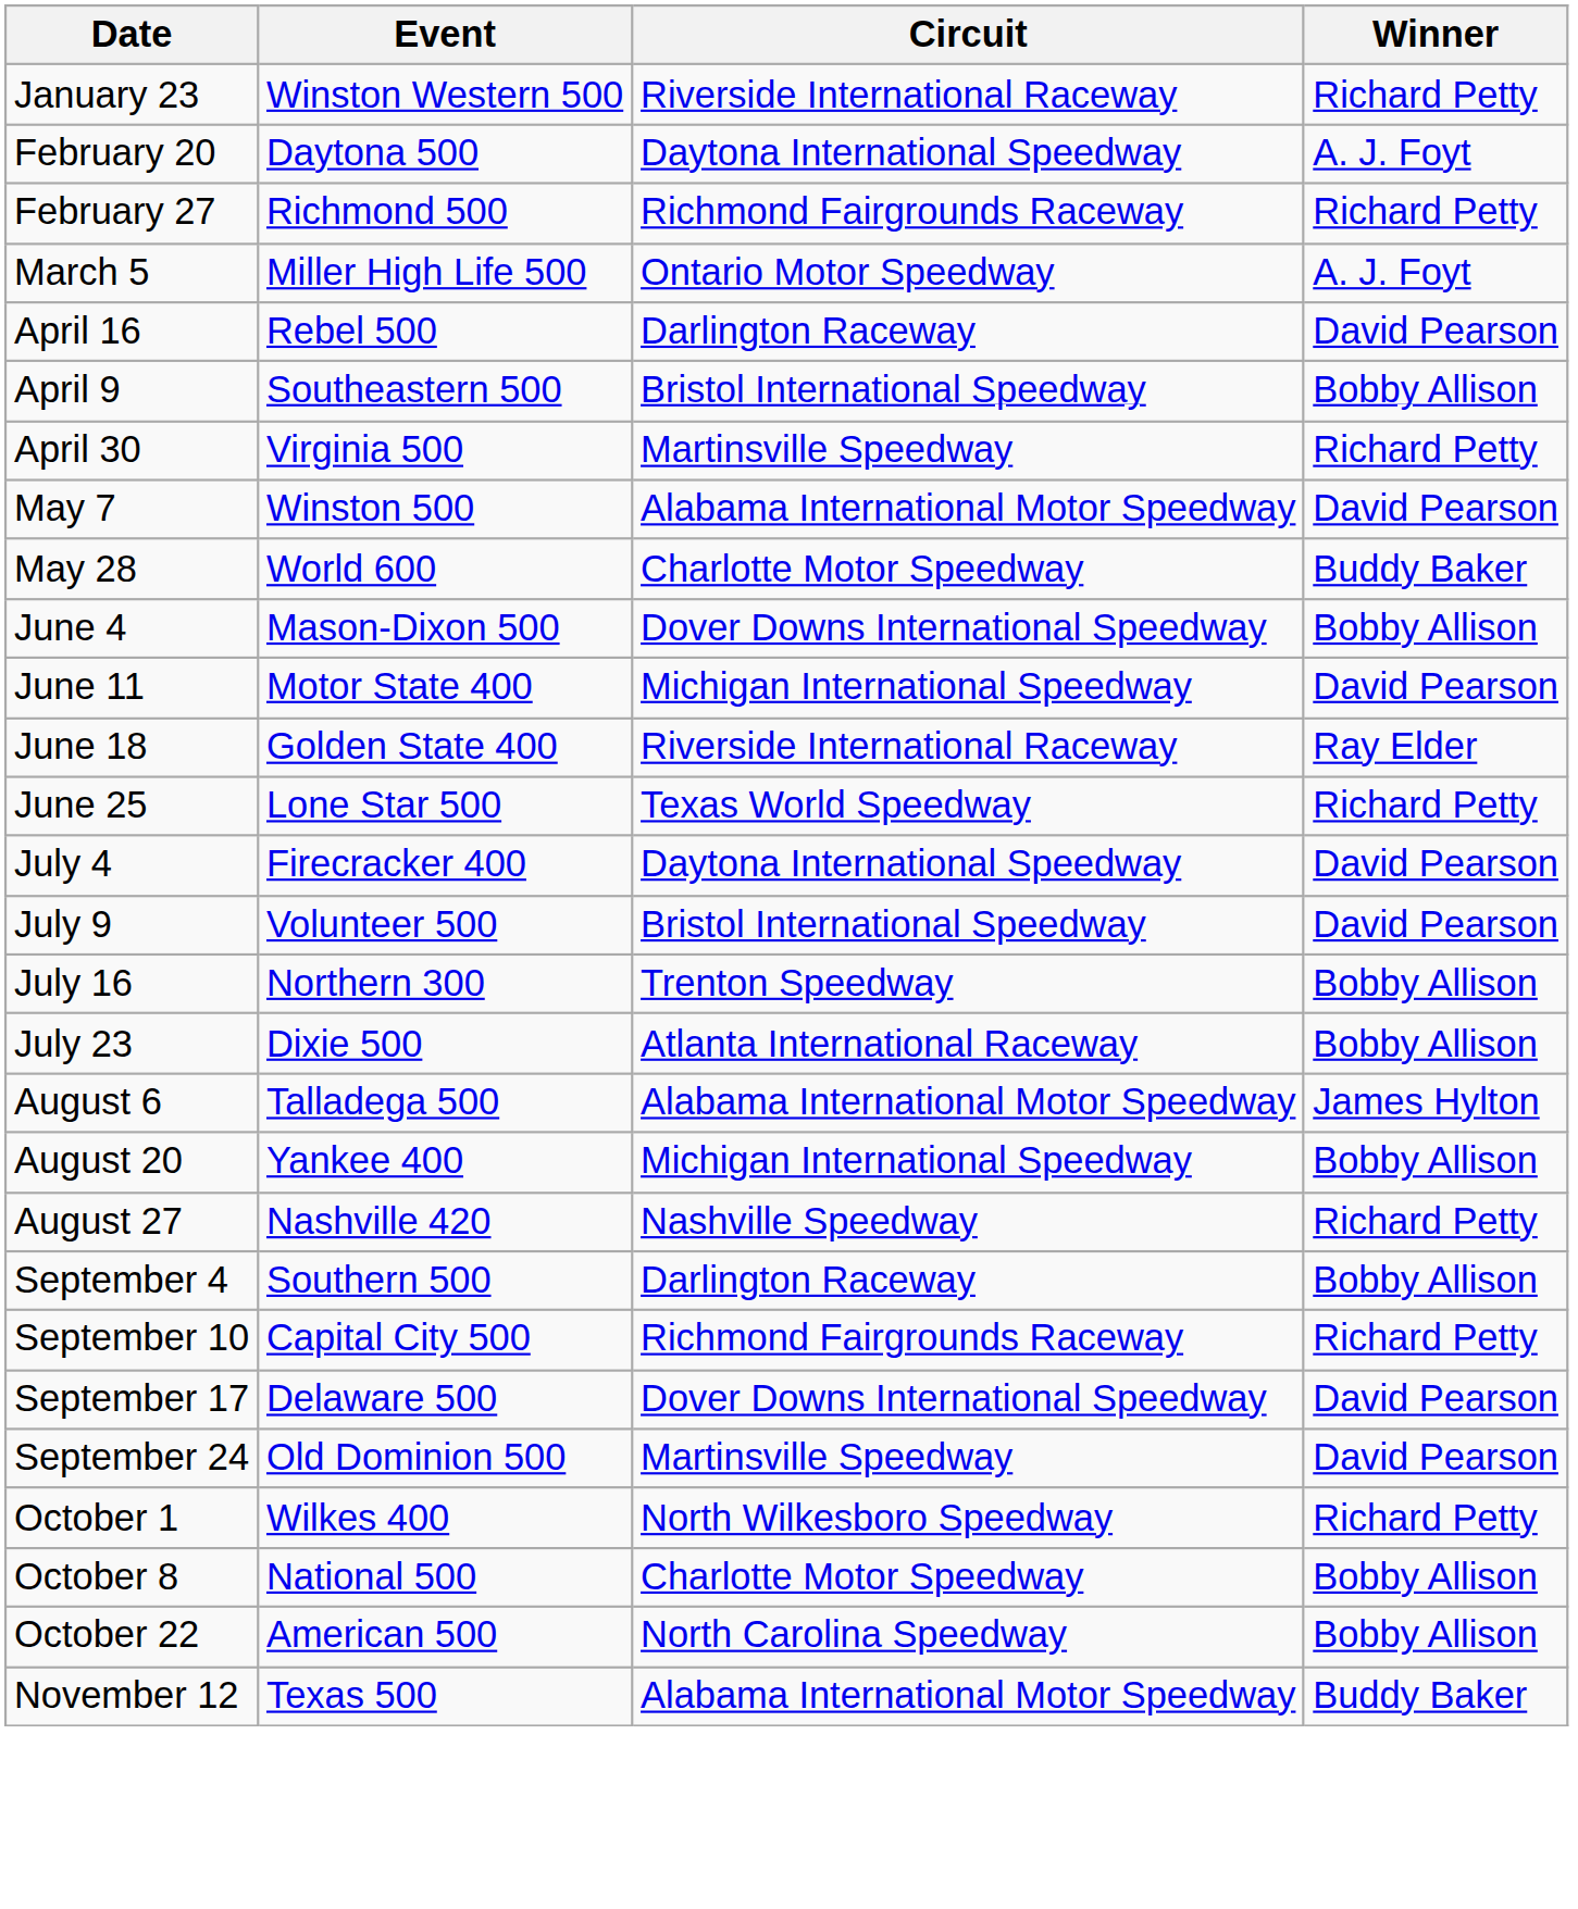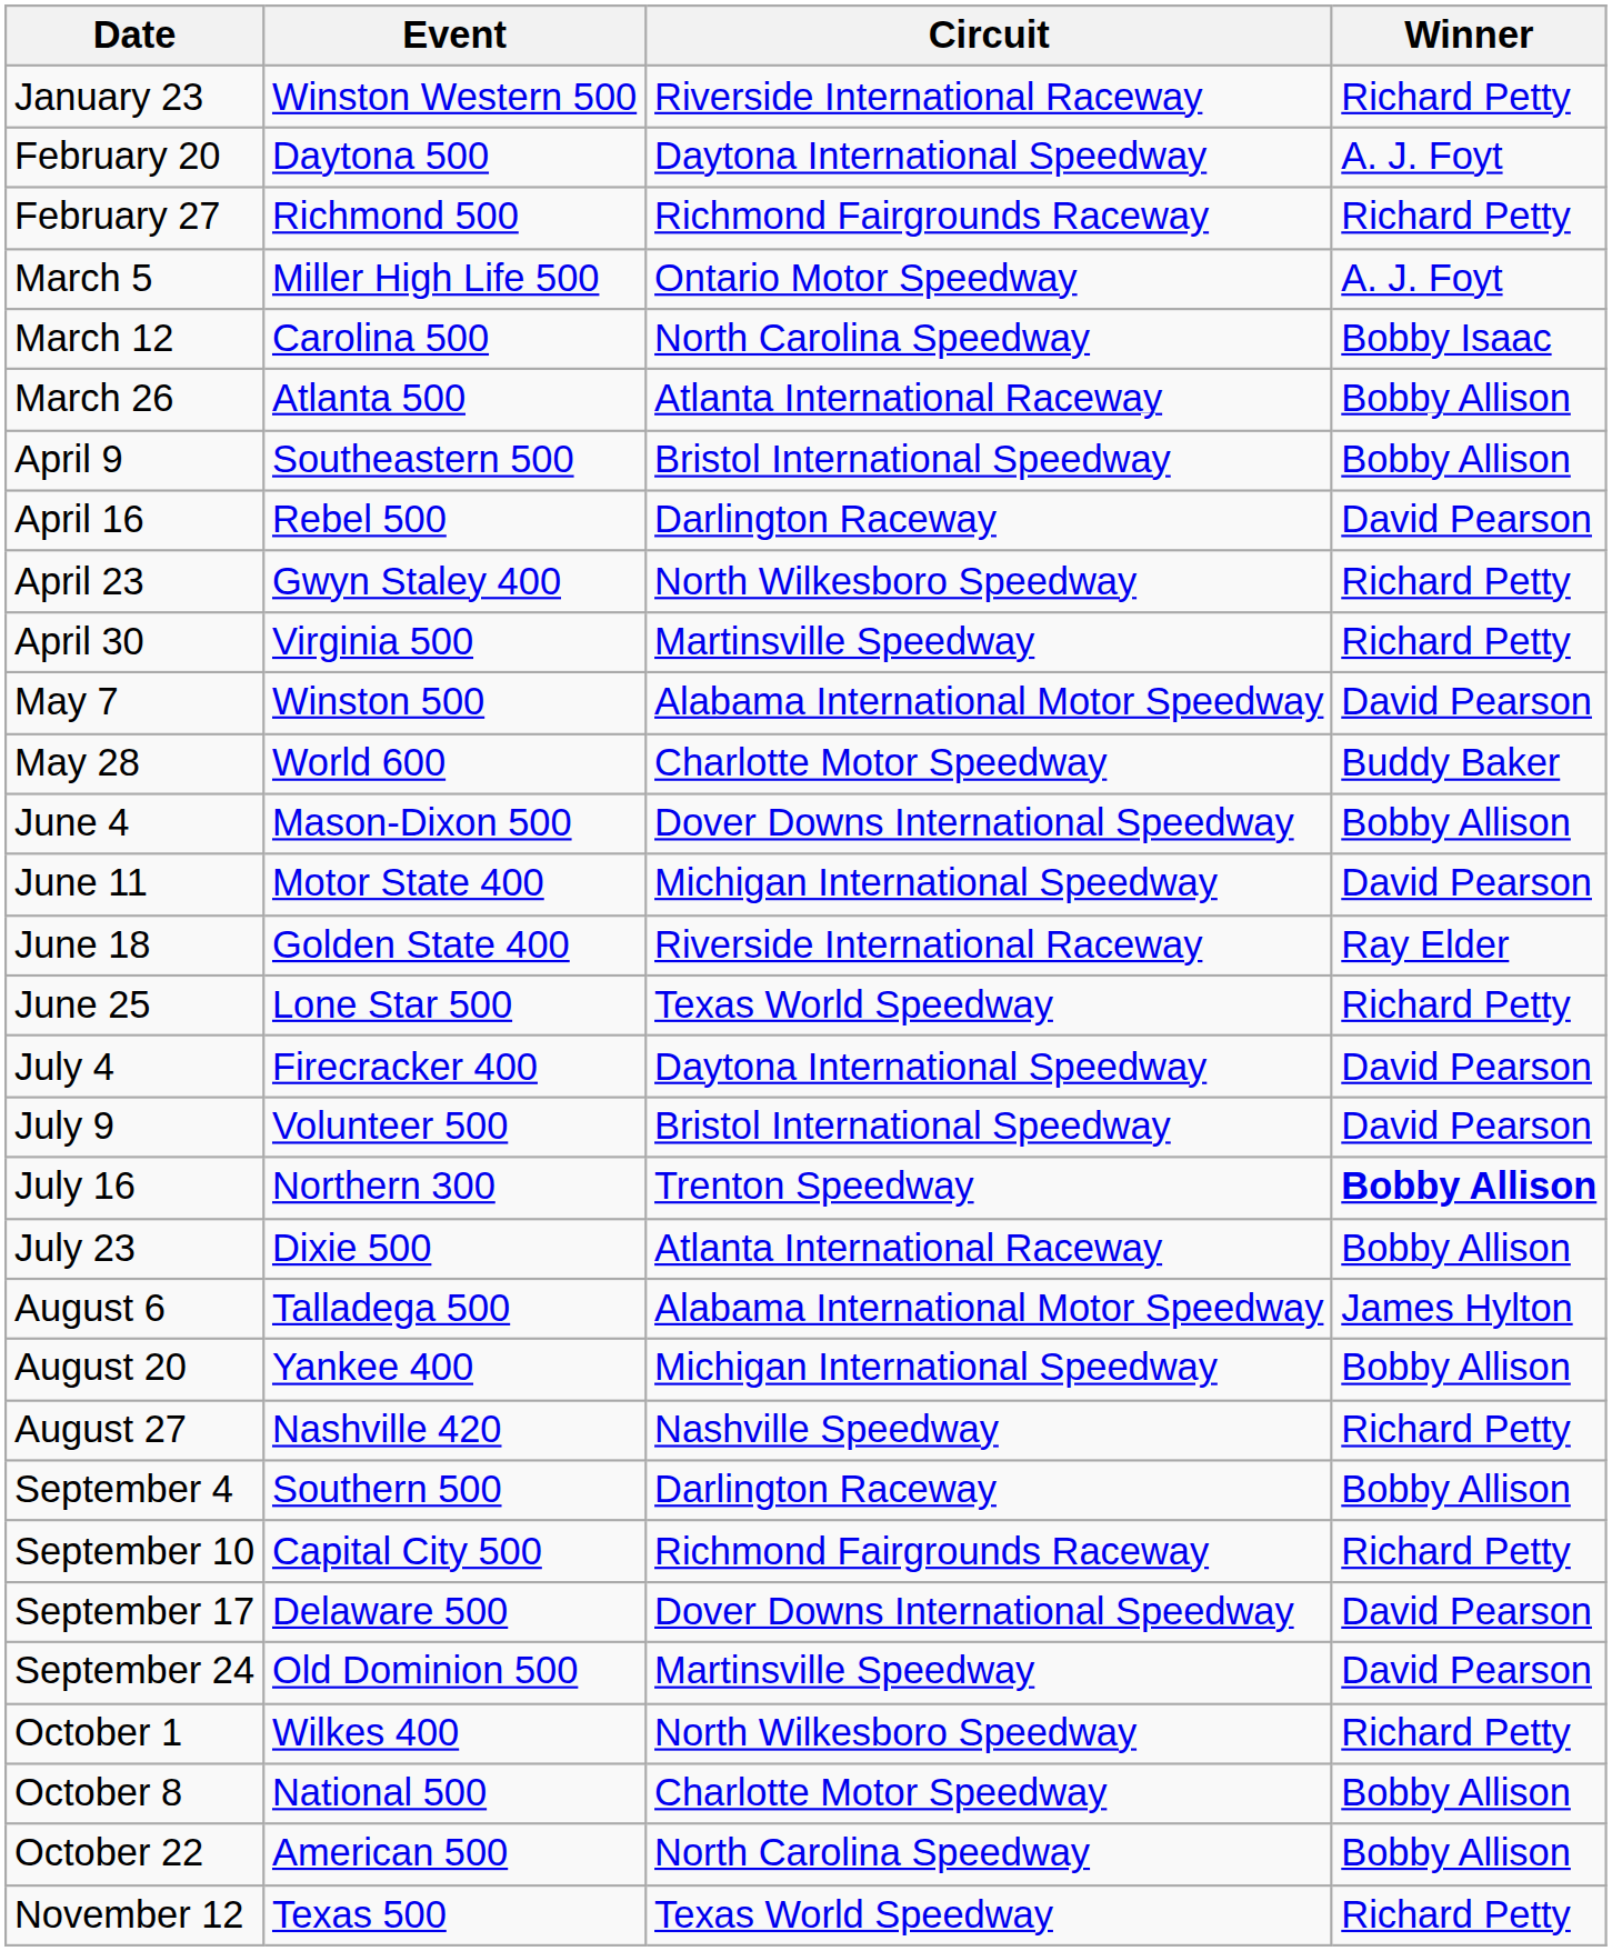 <table class="wikitable sortable">
 <tr align=left style="background:#DDDDDD;">
 <th>Date</th>
 <th>Event</th>
 <th>Circuit</th>
 <th>Winner</th>
 </tr>
 <tr>
 <td>January 23</td>
 <td><a href='#'>Winston Western 500</a></td>
 <td><a href='#'>Riverside International Raceway</a></td>
 <td><a href='#'>Richard Petty</a></td>
 </tr>
 <tr>
 <td>February 20</td>
 <td><a href='#'>Daytona 500</a></td>
 <td><a href='#'>Daytona International Speedway</a></td>
 <td><a href='#'>A. J. Foyt</a></td>
 </tr>
 <tr>
 <td>February 27</td>
 <td><a href='#'>Richmond 500</a></td>
 <td><a href='#'>Richmond Fairgrounds Raceway</a></td>
 <td><a href='#'>Richard Petty</a></td>
 </tr>
 <tr>
 <td>March 5</td>
 <td><a href='#'>Miller High Life 500</a></td>
 <td><a href='#'>Ontario Motor Speedway</a></td>
 <td><a href='#'>A. J. Foyt</a></td>
 </tr>
 <tr>
+<td>March 12</td>
+<td><a href='#'>Carolina 500</a></td>
+<td><a href='#'>North Carolina Speedway</a></td>
+<td><a href='#'>Bobby Isaac</a></td>
+</tr>
+<tr>
+<td>March 26</td>
+<td><a href='#'>Atlanta 500</a></td>
+<td><a href='#'>Atlanta International Raceway</a></td>
+<td><a href='#'>Bobby Allison</a></td>
+</tr>
+<tr>
+<td>April 9</td>
+<td><a href='#'>Southeastern 500</a></td>
+<td><a href='#'>Bristol International Speedway</a></td>
+<td><a href='#'>Bobby Allison</a></td>
+</tr>
+<tr>
 <td>April 16</td>
 <td><a href='#'>Rebel 500</a></td>
 <td><a href='#'>Darlington Raceway</a></td>
 <td><a href='#'>David Pearson</a></td>
 </tr>
 <tr>
-<td>April 9</td>
-<td><a href='#'>Southeastern 500</a></td>
-<td><a href='#'>Bristol International Speedway</a></td>
-<td><a href='#'>Bobby Allison</a></td>
+<td>April 23</td>
+<td><a href='#'>Gwyn Staley 400</a></td>
+<td><a href='#'>North Wilkesboro Speedway</a></td>
+<td><a href='#'>Richard Petty</a></td>
 </tr>
 <tr>
 <td>April 30</td>
 <td><a href='#'>Virginia 500</a></td>
 <td><a href='#'>Martinsville Speedway</a></td>
 <td><a href='#'>Richard Petty</a></td>
 </tr>
 <tr>
 <td>May 7</td>
 <td><a href='#'>Winston 500</a></td>
 <td><a href='#'>Alabama International Motor Speedway</a></td>
 <td><a href='#'>David Pearson</a></td>
 </tr>
 <tr>
 <td>May 28</td>
 <td><a href='#'>World 600</a></td>
 <td><a href='#'>Charlotte Motor Speedway</a></td>
 <td><a href='#'>Buddy Baker</a></td>
 </tr>
 <tr>
 <td>June 4</td>
 <td><a href='#'>Mason-Dixon 500</a></td>
 <td><a href='#'>Dover Downs International Speedway</a></td>
 <td><a href='#'>Bobby Allison</a></td>
 </tr>
 <tr>
 <td>June 11</td>
 <td><a href='#'>Motor State 400</a></td>
 <td><a href='#'>Michigan International Speedway</a></td>
 <td><a href='#'>David Pearson</a></td>
 </tr>
 <tr>
 <td>June 18</td>
 <td><a href='#'>Golden State 400</a></td>
 <td><a href='#'>Riverside International Raceway</a></td>
 <td><a href='#'>Ray Elder</a></td>
 </tr>
 <tr>
 <td>June 25</td>
 <td><a href='#'>Lone Star 500</a></td>
 <td><a href='#'>Texas World Speedway</a></td>
 <td><a href='#'>Richard Petty</a></td>
 </tr>
 <tr>
 <td>July 4</td>
 <td><a href='#'>Firecracker 400</a></td>
 <td><a href='#'>Daytona International Speedway</a></td>
 <td><a href='#'>David Pearson</a></td>
 </tr>
 <tr>
 <td>July 9</td>
 <td><a href='#'>Volunteer 500</a></td>
 <td><a href='#'>Bristol International Speedway</a></td>
 <td><a href='#'>David Pearson</a></td>
 </tr>
 <tr>
 <td>July 16</td>
 <td><a href='#'>Northern 300</a></td>
 <td><a href='#'>Trenton Speedway</a></td>
-<td><a href='#'>Bobby Allison</a></td>
+<td><strong><a href='#'>Bobby Allison</a></strong></td>
 </tr>
 <tr>
 <td>July 23</td>
 <td><a href='#'>Dixie 500</a></td>
 <td><a href='#'>Atlanta International Raceway</a></td>
 <td><a href='#'>Bobby Allison</a></td>
 </tr>
 <tr>
 <td>August 6</td>
 <td><a href='#'>Talladega 500</a></td>
 <td><a href='#'>Alabama International Motor Speedway</a></td>
 <td><a href='#'>James Hylton</a></td>
 </tr>
 <tr>
 <td>August 20</td>
 <td><a href='#'>Yankee 400</a></td>
 <td><a href='#'>Michigan International Speedway</a></td>
 <td><a href='#'>Bobby Allison</a></td>
 </tr>
 <tr>
 <td>August 27</td>
 <td><a href='#'>Nashville 420</a></td>
 <td><a href='#'>Nashville Speedway</a></td>
 <td><a href='#'>Richard Petty</a></td>
 </tr>
 <tr>
 <td>September 4</td>
 <td><a href='#'>Southern 500</a></td>
 <td><a href='#'>Darlington Raceway</a></td>
 <td><a href='#'>Bobby Allison</a></td>
 </tr>
 <tr>
 <td>September 10</td>
 <td><a href='#'>Capital City 500</a></td>
 <td><a href='#'>Richmond Fairgrounds Raceway</a></td>
 <td><a href='#'>Richard Petty</a></td>
 </tr>
 <tr>
 <td>September 17</td>
 <td><a href='#'>Delaware 500</a></td>
 <td><a href='#'>Dover Downs International Speedway</a></td>
 <td><a href='#'>David Pearson</a></td>
 </tr>
 <tr>
 <td>September 24</td>
 <td><a href='#'>Old Dominion 500</a></td>
 <td><a href='#'>Martinsville Speedway</a></td>
 <td><a href='#'>David Pearson</a></td>
 </tr>
 <tr>
 <td>October 1</td>
 <td><a href='#'>Wilkes 400</a></td>
 <td><a href='#'>North Wilkesboro Speedway</a></td>
 <td><a href='#'>Richard Petty</a></td>
 </tr>
 <tr>
 <td>October 8</td>
 <td><a href='#'>National 500</a></td>
 <td><a href='#'>Charlotte Motor Speedway</a></td>
 <td><a href='#'>Bobby Allison</a></td>
 </tr>
 <tr>
 <td>October 22</td>
 <td><a href='#'>American 500</a></td>
 <td><a href='#'>North Carolina Speedway</a></td>
 <td><a href='#'>Bobby Allison</a></td>
 </tr>
 <tr>
 <td>November 12</td>
 <td><a href='#'>Texas 500</a></td>
-<td><a href='#'>Alabama International Motor Speedway</a></td>
-<td><a href='#'>Buddy Baker</a></td>
+<td><a href='#'>Texas World Speedway</a></td>
+<td><a href='#'>Richard Petty</a></td>
 </tr>
 </table>
